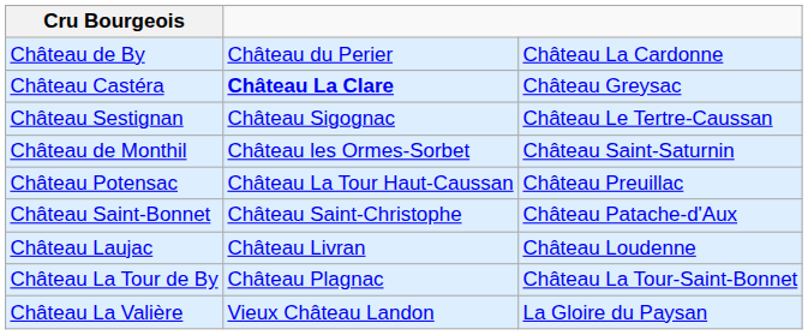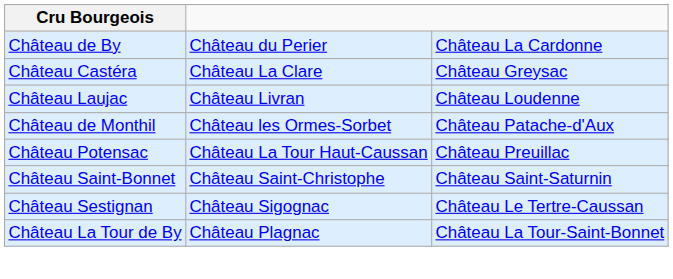 <table class="wikitable">
 <tr>
 <th>Cru Bourgeois<small></small></th>
 </tr>
 <tr ---- bgcolor="#DDEEFF">
 <td><a href='#'>Château de By</a></td>
 <td><a href='#'>Château du Perier</a></td>
 <td><a href='#'>Château La Cardonne</a></td>
 </tr>
 <tr ---- bgcolor="#DDEEFF">
 <td><a href='#'>Château Castéra</a></td>
-<td><strong><a href='#'>Château La Clare</a></strong></td>
+<td><a href='#'>Château La Clare</a></td>
 <td><a href='#'>Château Greysac</a></td>
 </tr>
 <tr ---- bgcolor="#DDEEFF">
-<td><a href='#'>Château Sestignan</a></td>
-<td><a href='#'>Château Sigognac</a></td>
-<td><a href='#'>Château Le Tertre-Caussan</a></td>
+<td><a href='#'>Château Laujac</a></td>
+<td><a href='#'>Château Livran</a></td>
+<td><a href='#'>Château Loudenne</a></td>
 </tr>
 <tr ---- bgcolor="#DDEEFF">
 <td><a href='#'>Château de Monthil</a></td>
 <td><a href='#'>Château les Ormes-Sorbet</a></td>
-<td><a href='#'>Château Saint-Saturnin</a></td>
+<td><a href='#'>Château Patache-d'Aux</a></td>
 </tr>
 <tr ---- bgcolor="#DDEEFF">
 <td><a href='#'>Château Potensac</a></td>
 <td><a href='#'>Château La Tour Haut-Caussan</a></td>
 <td><a href='#'>Château Preuillac</a></td>
 </tr>
 <tr ---- bgcolor="#DDEEFF">
 <td><a href='#'>Château Saint-Bonnet</a></td>
 <td><a href='#'>Château Saint-Christophe</a></td>
-<td><a href='#'>Château Patache-d'Aux</a></td>
+<td><a href='#'>Château Saint-Saturnin</a></td>
 </tr>
 <tr ---- bgcolor="#DDEEFF">
-<td><a href='#'>Château Laujac</a></td>
-<td><a href='#'>Château Livran</a></td>
-<td><a href='#'>Château Loudenne</a></td>
+<td><a href='#'>Château Sestignan</a></td>
+<td><a href='#'>Château Sigognac</a></td>
+<td><a href='#'>Château Le Tertre-Caussan</a></td>
 </tr>
 <tr ---- bgcolor="#DDEEFF">
 <td><a href='#'>Château La Tour de By</a></td>
 <td><a href='#'>Château Plagnac</a></td>
 <td><a href='#'>Château La Tour-Saint-Bonnet</a></td>
 </tr>
-<tr ---- bgcolor="#DDEEFF">
-<td><a href='#'>Château La Valière</a></td>
-<td><a href='#'>Vieux Château Landon</a></td>
-<td><a href='#'>La Gloire du Paysan</a></td>
-</tr>
 </table>
